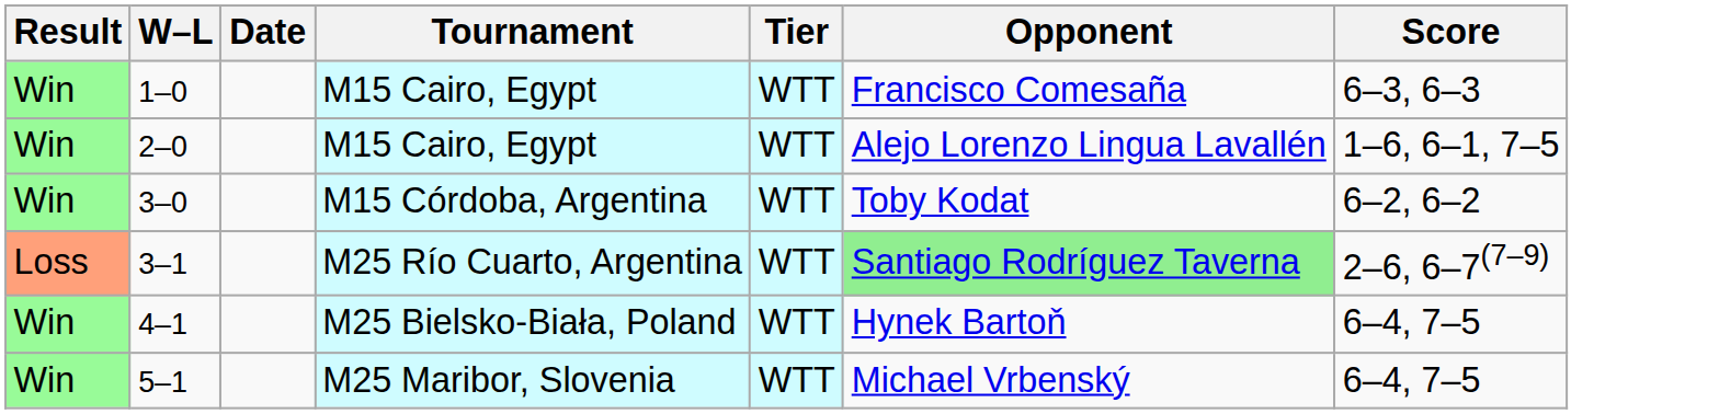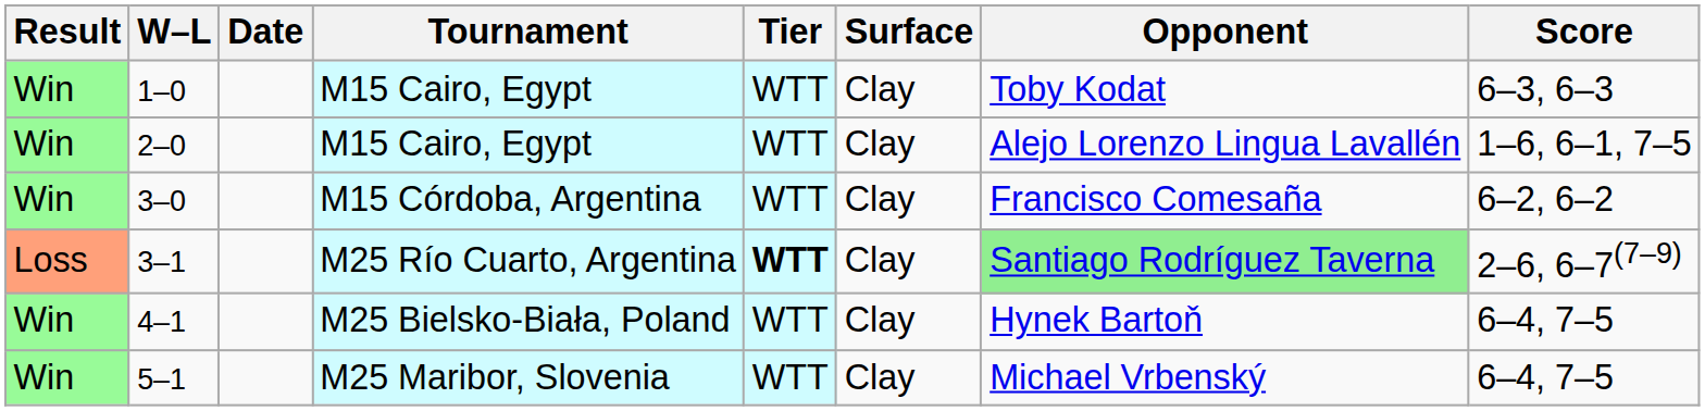 <table class="sortable wikitable">
 <tr>
 <th>Result</th>
 <th class="unsortable">W–L</th>
 <th>Date</th>
 <th>Tournament</th>
 <th>Tier</th>
+<th>Surface</th>
 <th>Opponent</th>
 <th class="unsortable">Score</th>
 </tr>
 <tr>
 <td bgcolor=98FB98>Win</td>
 <td><small>1–0</small></td>
 <td></td>
 <td style="background:#cffcff;">M15 Cairo, Egypt</td>
 <td style="background:#cffcff;">WTT</td>
-<td> <a href='#'>Francisco Comesaña</a></td>
+<td>Clay</td>
+<td> <a href='#'>Toby Kodat</a></td>
 <td>6–3, 6–3</td>
 </tr>
 <tr>
 <td bgcolor=98FB98>Win</td>
 <td><small>2–0</small></td>
 <td></td>
 <td style="background:#cffcff;">M15 Cairo, Egypt</td>
 <td style="background:#cffcff;">WTT</td>
+<td>Clay</td>
 <td> <a href='#'>Alejo Lorenzo Lingua Lavallén</a></td>
 <td>1–6, 6–1, 7–5</td>
 </tr>
 <tr>
 <td bgcolor=98FB98>Win</td>
 <td><small>3–0</small></td>
 <td></td>
 <td style="background:#cffcff;">M15 Córdoba, Argentina</td>
 <td style="background:#cffcff;">WTT</td>
-<td> <a href='#'>Toby Kodat</a></td>
+<td>Clay</td>
+<td> <a href='#'>Francisco Comesaña</a></td>
 <td>6–2, 6–2</td>
 </tr>
 <tr>
 <td bgcolor=FFA07A>Loss</td>
 <td><small>3–1</small></td>
 <td></td>
 <td style="background:#cffcff;">M25 Río Cuarto, Argentina</td>
-<td style="background:#cffcff;">WTT</td>
+<td style="background:#cffcff;"><strong>WTT</strong></td>
+<td>Clay</td>
 <td style="background: lightgreen;"> <a href='#'>Santiago Rodríguez Taverna</a></td>
 <td>2–6, 6–7<sup>(7–9)</sup></td>
 </tr>
 <tr>
 <td bgcolor=98FB98>Win</td>
 <td><small>4–1</small></td>
 <td></td>
 <td style="background:#cffcff;">M25 Bielsko-Biała, Poland</td>
 <td style="background:#cffcff;">WTT</td>
+<td>Clay</td>
 <td> <a href='#'>Hynek Bartoň</a></td>
 <td>6–4, 7–5</td>
 </tr>
 <tr>
 <td bgcolor=98FB98>Win</td>
 <td><small>5–1</small></td>
 <td></td>
 <td style="background:#cffcff;">M25 Maribor, Slovenia</td>
 <td style="background:#cffcff;">WTT</td>
+<td>Clay</td>
 <td> <a href='#'>Michael Vrbenský</a></td>
 <td>6–4, 7–5</td>
 </tr>
 </table>
